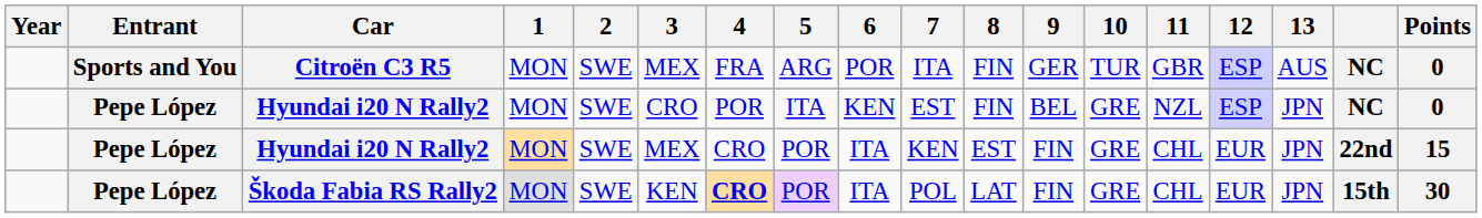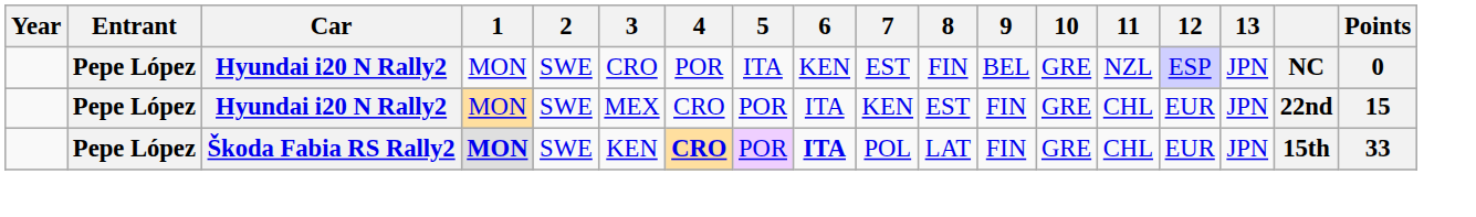 <table class="wikitable" border="1" style="text-align:center; font-size:90%;">
 <tr>
 <th>Year</th>
 <th>Entrant</th>
 <th>Car</th>
 <th>1</th>
 <th>2</th>
 <th>3</th>
 <th>4</th>
 <th>5</th>
 <th>6</th>
 <th>7</th>
 <th>8</th>
 <th>9</th>
 <th>10</th>
 <th>11</th>
 <th>12</th>
 <th>13</th>
 <th></th>
 <th>Points</th>
-</tr>
-<tr>
-<td></td>
-<th>Sports and You</th>
-<th><a href='#'>Citroën C3 R5</a></th>
-<td><a href='#'>MON</a></td>
-<td><a href='#'>SWE</a></td>
-<td><a href='#'>MEX</a></td>
-<td><a href='#'>FRA</a></td>
-<td><a href='#'>ARG</a></td>
-<td><a href='#'>POR</a></td>
-<td><a href='#'>ITA</a></td>
-<td><a href='#'>FIN</a></td>
-<td><a href='#'>GER</a></td>
-<td><a href='#'>TUR</a></td>
-<td><a href='#'>GBR</a></td>
-<td style="background:#CFCFFF;"><a href='#'>ESP</a><br></td>
-<td><a href='#'>AUS</a></td>
-<th>NC</th>
-<th>0</th>
 </tr>
 <tr>
 <td></td>
 <th>Pepe López</th>
 <th><a href='#'>Hyundai i20 N Rally2</a></th>
 <td><a href='#'>MON</a></td>
 <td><a href='#'>SWE</a></td>
 <td><a href='#'>CRO</a></td>
 <td><a href='#'>POR</a><br></td>
 <td><a href='#'>ITA</a></td>
 <td><a href='#'>KEN</a></td>
 <td><a href='#'>EST</a></td>
 <td><a href='#'>FIN</a></td>
 <td><a href='#'>BEL</a></td>
 <td><a href='#'>GRE</a></td>
 <td><a href='#'>NZL</a></td>
 <td style="background:#CFCFFF;"><a href='#'>ESP</a><br></td>
 <td><a href='#'>JPN</a></td>
 <th>NC</th>
 <th>0</th>
 </tr>
 <tr>
 <td></td>
 <th>Pepe López</th>
 <th><a href='#'>Hyundai i20 N Rally2</a></th>
 <td style="background:#FFDF9F;"><a href='#'>MON</a><br></td>
 <td><a href='#'>SWE</a></td>
 <td><a href='#'>MEX</a></td>
 <td><a href='#'>CRO</a></td>
 <td><a href='#'>POR</a></td>
 <td><a href='#'>ITA</a></td>
 <td><a href='#'>KEN</a></td>
 <td><a href='#'>EST</a></td>
 <td><a href='#'>FIN</a></td>
 <td><a href='#'>GRE</a></td>
 <td><a href='#'>CHL</a></td>
 <td><a href='#'>EUR</a></td>
 <td><a href='#'>JPN</a></td>
 <th>22nd</th>
 <th>15</th>
 </tr>
 <tr>
 <td></td>
 <th>Pepe López</th>
 <th><a href='#'>Škoda Fabia RS Rally2</a></th>
-<td style="background:#DFDFDF;"><a href='#'>MON</a><br></td>
+<td style="background:#DFDFDF;"><strong><a href='#'>MON</a><br></strong></td>
 <td><a href='#'>SWE</a></td>
 <td><a href='#'>KEN</a></td>
 <td style="background:#FFDF9F;"><strong><a href='#'>CRO</a><br></strong></td>
 <td style="background:#EFCFFF;"><a href='#'>POR</a><br></td>
-<td><a href='#'>ITA</a><br></td>
+<td><strong><a href='#'>ITA</a><br></strong></td>
 <td><a href='#'>POL</a></td>
 <td><a href='#'>LAT</a></td>
 <td><a href='#'>FIN</a></td>
 <td><a href='#'>GRE</a></td>
 <td><a href='#'>CHL</a></td>
 <td><a href='#'>EUR</a></td>
 <td><a href='#'>JPN</a></td>
 <th>15th</th>
-<th>30</th>
+<th>33</th>
 </tr>
 </table>
